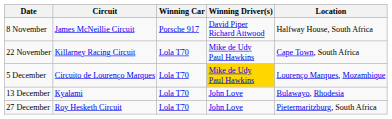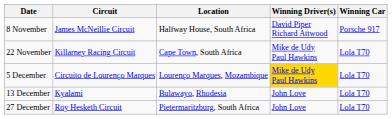 <table class="wikitable" style="font-size:85%">
 <tr>
 <th>Date</th>
 <th>Circuit</th>
+<th>Location</th>
+<th>Winning Driver(s)</th>
 <th>Winning Car</th>
-<th>Winning Driver(s)</th>
-<th>Location</th>
 </tr>
 <tr>
 <td>8 November</td>
 <td><a href='#'>James McNeillie Circuit</a></td>
+<td>Halfway House, South Africa</td>
+<td> <a href='#'>David Piper</a><br> <a href='#'>Richard Attwood</a></td>
 <td><a href='#'>Porsche 917</a></td>
-<td> <a href='#'>David Piper</a><br> <a href='#'>Richard Attwood</a></td>
-<td>Halfway House, South Africa</td>
 </tr>
 <tr>
 <td>22 November</td>
 <td><a href='#'>Killarney Racing Circuit</a></td>
+<td><a href='#'>Cape Town</a>, South Africa</td>
+<td> <a href='#'>Mike de Udy</a><br> <a href='#'>Paul Hawkins</a></td>
 <td><a href='#'>Lola T70</a></td>
-<td> <a href='#'>Mike de Udy</a><br> <a href='#'>Paul Hawkins</a></td>
-<td><a href='#'>Cape Town</a>, South Africa</td>
 </tr>
 <tr>
 <td>5 December</td>
 <td><a href='#'>Circuito de Lourenço Marques</a></td>
+<td><a href='#'>Lourenço Marques</a>, <a href='#'>Mozambique</a></td>
+<td style="background: gold;"> <a href='#'>Mike de Udy</a><br> <a href='#'>Paul Hawkins</a></td>
 <td><a href='#'>Lola T70</a></td>
-<td style="background: gold;"> <a href='#'>Mike de Udy</a><br> <a href='#'>Paul Hawkins</a></td>
-<td><a href='#'>Lourenço Marques</a>, <a href='#'>Mozambique</a></td>
 </tr>
 <tr>
 <td>13 December</td>
 <td><a href='#'>Kyalami</a></td>
+<td><a href='#'>Bulawayo</a>, <a href='#'>Rhodesia</a></td>
+<td> <a href='#'>John Love</a></td>
 <td><a href='#'>Lola T70</a></td>
-<td> <a href='#'>John Love</a></td>
-<td><a href='#'>Bulawayo</a>, <a href='#'>Rhodesia</a></td>
 </tr>
 <tr>
 <td>27 December</td>
 <td><a href='#'>Roy Hesketh Circuit</a></td>
+<td><a href='#'>Pietermaritzburg</a>, South Africa</td>
+<td> <a href='#'>John Love</a></td>
 <td><a href='#'>Lola T70</a></td>
-<td> <a href='#'>John Love</a></td>
-<td><a href='#'>Pietermaritzburg</a>, South Africa</td>
 </tr>
 </table>
